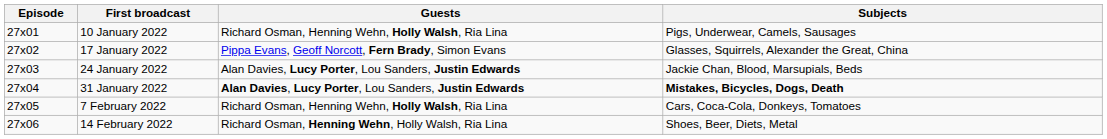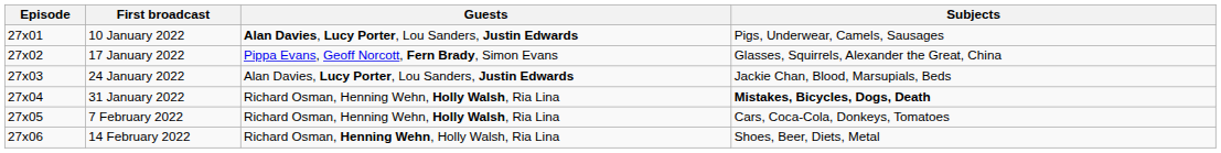 <table class="wikitable" style="width:95%;">
 <tr>
 <th>Episode</th>
 <th>First broadcast</th>
 <th>Guests</th>
 <th style="width:40%;">Subjects</th>
 </tr>
 <tr>
 <td>27x01</td>
 <td>10 January 2022</td>
-<td>Richard Osman, Henning Wehn, <strong>Holly Walsh</strong>, Ria Lina</td>
+<td><strong>Alan Davies</strong>, <strong>Lucy Porter</strong>, Lou Sanders, <strong>Justin Edwards</strong></td>
 <td>Pigs, Underwear, Camels, Sausages</td>
 </tr>
 <tr>
 <td>27x02</td>
 <td>17 January 2022</td>
 <td><a href='#'>Pippa Evans</a>, <a href='#'>Geoff Norcott</a>, <strong>Fern Brady</strong>, Simon Evans</td>
 <td>Glasses, Squirrels, Alexander the Great, China</td>
 </tr>
 <tr>
 <td>27x03</td>
 <td>24 January 2022</td>
 <td>Alan Davies, <strong>Lucy Porter</strong>, Lou Sanders, <strong>Justin Edwards</strong></td>
 <td>Jackie Chan, Blood, Marsupials, Beds</td>
 </tr>
 <tr>
 <td>27x04</td>
 <td>31 January 2022</td>
-<td><strong>Alan Davies</strong>, <strong>Lucy Porter</strong>, Lou Sanders, <strong>Justin Edwards</strong></td>
+<td>Richard Osman, Henning Wehn, <strong>Holly Walsh</strong>, Ria Lina</td>
 <td><strong>Mistakes, Bicycles, Dogs, Death</strong></td>
 </tr>
 <tr>
 <td>27x05</td>
 <td>7 February 2022</td>
 <td>Richard Osman, Henning Wehn, <strong>Holly Walsh</strong>, Ria Lina</td>
 <td>Cars, Coca-Cola, Donkeys, Tomatoes</td>
 </tr>
 <tr>
 <td>27x06</td>
 <td>14 February 2022</td>
 <td>Richard Osman, <strong>Henning Wehn</strong>, Holly Walsh, Ria Lina</td>
 <td>Shoes, Beer, Diets, Metal</td>
 </tr>
 </table>
